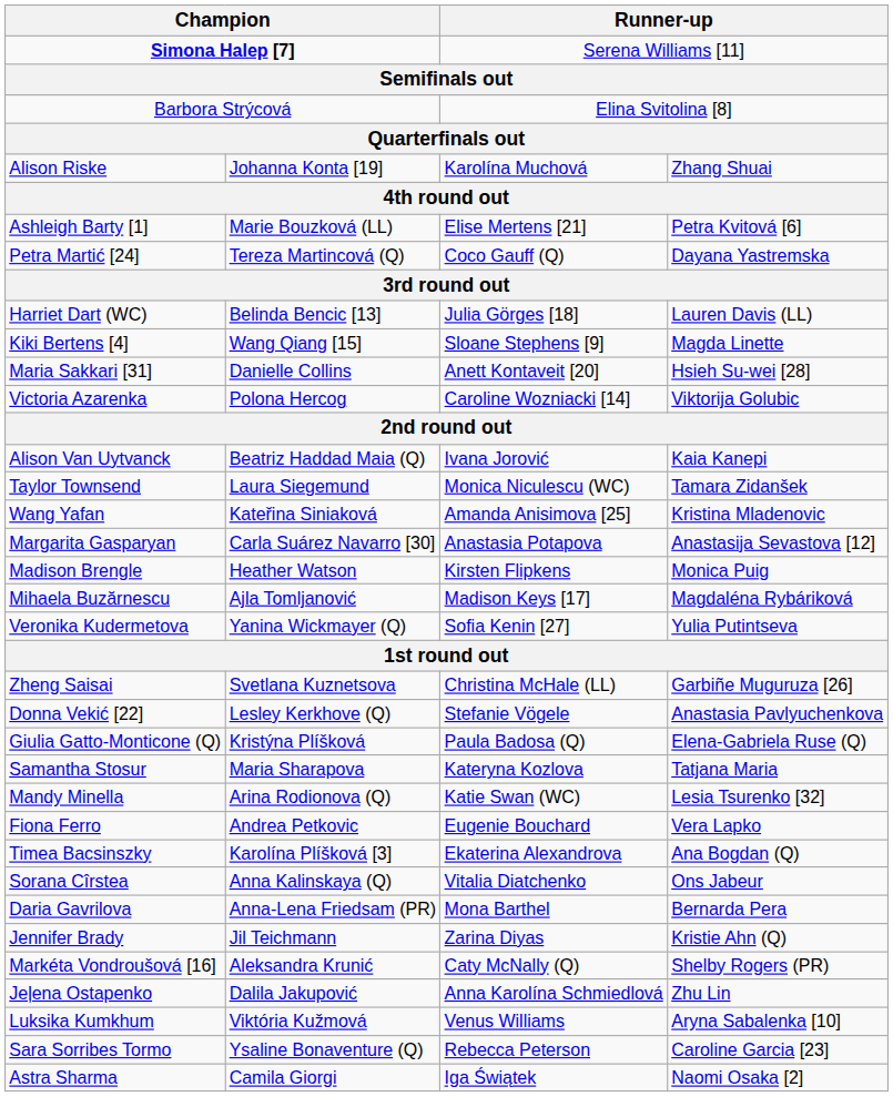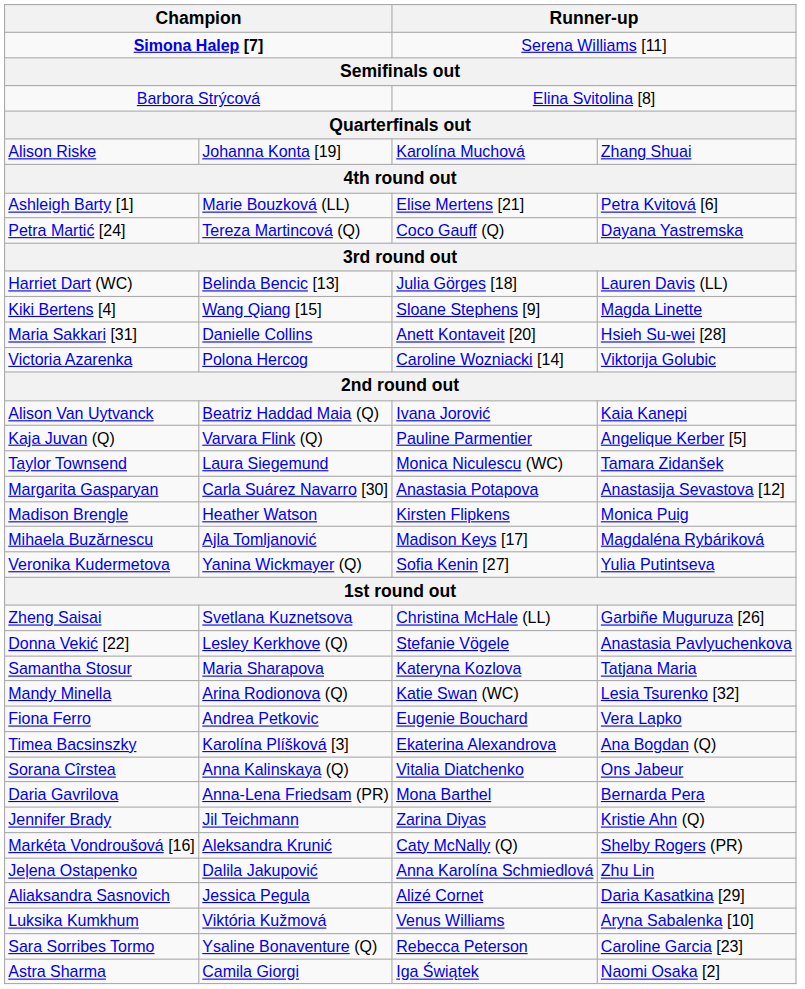 <table class="wikitable collapsible collapsed" style="font-size:90%">
 <tr style="font-size:110%">
 <th colspan="2"><strong>Champion</strong></th>
 <th colspan="2">Runner-up</th>
 </tr>
 <tr style="text-align:center;">
 <td colspan="2"> <strong><a href='#'>Simona Halep</a> [7]</strong></td>
 <td colspan="2"> <a href='#'>Serena Williams</a> [11]</td>
 </tr>
 <tr style="font-size:110%">
 <th colspan="4">Semifinals out</th>
 </tr>
 <tr style="text-align:center;">
 <td colspan="2"> <a href='#'>Barbora Strýcová</a></td>
 <td colspan="2"> <a href='#'>Elina Svitolina</a> [8]</td>
 </tr>
 <tr style="font-size:110%">
 <th colspan="4">Quarterfinals out</th>
 </tr>
 <tr>
 <td> <a href='#'>Alison Riske</a></td>
 <td> <a href='#'>Johanna Konta</a> [19]</td>
 <td> <a href='#'>Karolína Muchová</a></td>
 <td> <a href='#'>Zhang Shuai</a></td>
 </tr>
 <tr style="font-size:110%">
 <th colspan="4">4th round out</th>
 </tr>
 <tr>
 <td> <a href='#'>Ashleigh Barty</a> [1]</td>
 <td> <a href='#'>Marie Bouzková</a> (LL)</td>
 <td> <a href='#'>Elise Mertens</a> [21]</td>
 <td> <a href='#'>Petra Kvitová</a> [6]</td>
 </tr>
 <tr>
 <td> <a href='#'>Petra Martić</a> [24]</td>
 <td> <a href='#'>Tereza Martincová</a> (Q)</td>
 <td> <a href='#'>Coco Gauff</a> (Q)</td>
 <td> <a href='#'>Dayana Yastremska</a></td>
 </tr>
 <tr style="font-size:110%">
 <th colspan="4">3rd round out</th>
 </tr>
 <tr>
 <td> <a href='#'>Harriet Dart</a> (WC)</td>
 <td> <a href='#'>Belinda Bencic</a> [13]</td>
 <td> <a href='#'>Julia Görges</a> [18]</td>
 <td> <a href='#'>Lauren Davis</a> (LL)</td>
 </tr>
 <tr>
 <td> <a href='#'>Kiki Bertens</a> [4]</td>
 <td> <a href='#'>Wang Qiang</a> [15]</td>
 <td> <a href='#'>Sloane Stephens</a> [9]</td>
 <td> <a href='#'>Magda Linette</a></td>
 </tr>
 <tr>
 <td> <a href='#'>Maria Sakkari</a> [31]</td>
 <td> <a href='#'>Danielle Collins</a></td>
 <td> <a href='#'>Anett Kontaveit</a> [20]</td>
 <td> <a href='#'>Hsieh Su-wei</a> [28]</td>
 </tr>
 <tr>
 <td> <a href='#'>Victoria Azarenka</a></td>
 <td> <a href='#'>Polona Hercog</a></td>
 <td> <a href='#'>Caroline Wozniacki</a> [14]</td>
 <td> <a href='#'>Viktorija Golubic</a></td>
 </tr>
 <tr style="font-size:110%">
 <th colspan="4">2nd round out</th>
 </tr>
 <tr>
 <td> <a href='#'>Alison Van Uytvanck</a></td>
 <td> <a href='#'>Beatriz Haddad Maia</a> (Q)</td>
 <td> <a href='#'>Ivana Jorović</a></td>
 <td> <a href='#'>Kaia Kanepi</a></td>
 </tr>
 <tr>
+<td> <a href='#'>Kaja Juvan</a> (Q)</td>
+<td> <a href='#'>Varvara Flink</a> (Q)</td>
+<td> <a href='#'>Pauline Parmentier</a></td>
+<td> <a href='#'>Angelique Kerber</a> [5]</td>
+</tr>
+<tr>
 <td> <a href='#'>Taylor Townsend</a></td>
 <td> <a href='#'>Laura Siegemund</a></td>
 <td> <a href='#'>Monica Niculescu</a> (WC)</td>
 <td> <a href='#'>Tamara Zidanšek</a></td>
-</tr>
-<tr>
-<td> <a href='#'>Wang Yafan</a></td>
-<td> <a href='#'>Kateřina Siniaková</a></td>
-<td> <a href='#'>Amanda Anisimova</a> [25]</td>
-<td> <a href='#'>Kristina Mladenovic</a></td>
 </tr>
 <tr>
 <td> <a href='#'>Margarita Gasparyan</a></td>
 <td> <a href='#'>Carla Suárez Navarro</a> [30]</td>
 <td> <a href='#'>Anastasia Potapova</a></td>
 <td> <a href='#'>Anastasija Sevastova</a> [12]</td>
 </tr>
 <tr>
 <td> <a href='#'>Madison Brengle</a></td>
 <td> <a href='#'>Heather Watson</a></td>
 <td> <a href='#'>Kirsten Flipkens</a></td>
 <td> <a href='#'>Monica Puig</a></td>
 </tr>
 <tr>
 <td> <a href='#'>Mihaela Buzărnescu</a></td>
 <td> <a href='#'>Ajla Tomljanović</a></td>
 <td> <a href='#'>Madison Keys</a> [17]</td>
 <td> <a href='#'>Magdaléna Rybáriková</a></td>
 </tr>
 <tr>
 <td> <a href='#'>Veronika Kudermetova</a></td>
 <td> <a href='#'>Yanina Wickmayer</a> (Q)</td>
 <td> <a href='#'>Sofia Kenin</a> [27]</td>
 <td> <a href='#'>Yulia Putintseva</a></td>
 </tr>
 <tr style="font-size:110%">
 <th colspan="4">1st round out</th>
 </tr>
 <tr>
 <td> <a href='#'>Zheng Saisai</a></td>
 <td> <a href='#'>Svetlana Kuznetsova</a></td>
 <td> <a href='#'>Christina McHale</a> (LL)</td>
 <td> <a href='#'>Garbiñe Muguruza</a> [26]</td>
 </tr>
 <tr>
 <td> <a href='#'>Donna Vekić</a> [22]</td>
 <td> <a href='#'>Lesley Kerkhove</a> (Q)</td>
 <td> <a href='#'>Stefanie Vögele</a></td>
 <td> <a href='#'>Anastasia Pavlyuchenkova</a></td>
-</tr>
-<tr>
-<td> <a href='#'>Giulia Gatto-Monticone</a> (Q)</td>
-<td> <a href='#'>Kristýna Plíšková</a></td>
-<td> <a href='#'>Paula Badosa</a> (Q)</td>
-<td> <a href='#'>Elena-Gabriela Ruse</a> (Q)</td>
 </tr>
 <tr>
 <td> <a href='#'>Samantha Stosur</a></td>
 <td> <a href='#'>Maria Sharapova</a></td>
 <td> <a href='#'>Kateryna Kozlova</a></td>
 <td> <a href='#'>Tatjana Maria</a></td>
 </tr>
 <tr>
 <td> <a href='#'>Mandy Minella</a></td>
 <td> <a href='#'>Arina Rodionova</a> (Q)</td>
 <td> <a href='#'>Katie Swan</a> (WC)</td>
 <td> <a href='#'>Lesia Tsurenko</a> [32]</td>
 </tr>
 <tr>
 <td> <a href='#'>Fiona Ferro</a></td>
 <td> <a href='#'>Andrea Petkovic</a></td>
 <td> <a href='#'>Eugenie Bouchard</a></td>
 <td> <a href='#'>Vera Lapko</a></td>
 </tr>
 <tr>
 <td> <a href='#'>Timea Bacsinszky</a></td>
 <td> <a href='#'>Karolína Plíšková</a> [3]</td>
 <td> <a href='#'>Ekaterina Alexandrova</a></td>
 <td> <a href='#'>Ana Bogdan</a> (Q)</td>
 </tr>
 <tr>
 <td> <a href='#'>Sorana Cîrstea</a></td>
 <td> <a href='#'>Anna Kalinskaya</a> (Q)</td>
 <td> <a href='#'>Vitalia Diatchenko</a></td>
 <td> <a href='#'>Ons Jabeur</a></td>
 </tr>
 <tr>
 <td> <a href='#'>Daria Gavrilova</a></td>
 <td> <a href='#'>Anna-Lena Friedsam</a> (PR)</td>
 <td> <a href='#'>Mona Barthel</a></td>
 <td> <a href='#'>Bernarda Pera</a></td>
 </tr>
 <tr>
 <td> <a href='#'>Jennifer Brady</a></td>
 <td> <a href='#'>Jil Teichmann</a></td>
 <td> <a href='#'>Zarina Diyas</a></td>
 <td> <a href='#'>Kristie Ahn</a> (Q)</td>
 </tr>
 <tr>
 <td> <a href='#'>Markéta Vondroušová</a> [16]</td>
 <td> <a href='#'>Aleksandra Krunić</a></td>
 <td> <a href='#'>Caty McNally</a> (Q)</td>
 <td> <a href='#'>Shelby Rogers</a> (PR)</td>
 </tr>
 <tr>
 <td> <a href='#'>Jeļena Ostapenko</a></td>
 <td> <a href='#'>Dalila Jakupović</a></td>
 <td> <a href='#'>Anna Karolína Schmiedlová</a></td>
 <td> <a href='#'>Zhu Lin</a></td>
 </tr>
 <tr>
+<td> <a href='#'>Aliaksandra Sasnovich</a></td>
+<td> <a href='#'>Jessica Pegula</a></td>
+<td> <a href='#'>Alizé Cornet</a></td>
+<td> <a href='#'>Daria Kasatkina</a> [29]</td>
+</tr>
+<tr>
 <td> <a href='#'>Luksika Kumkhum</a></td>
 <td> <a href='#'>Viktória Kužmová</a></td>
 <td> <a href='#'>Venus Williams</a></td>
 <td> <a href='#'>Aryna Sabalenka</a> [10]</td>
 </tr>
 <tr>
 <td> <a href='#'>Sara Sorribes Tormo</a></td>
 <td> <a href='#'>Ysaline Bonaventure</a> (Q)</td>
 <td> <a href='#'>Rebecca Peterson</a></td>
 <td> <a href='#'>Caroline Garcia</a> [23]</td>
 </tr>
 <tr>
 <td> <a href='#'>Astra Sharma</a></td>
 <td> <a href='#'>Camila Giorgi</a></td>
 <td> <a href='#'>Iga Świątek</a></td>
 <td> <a href='#'>Naomi Osaka</a> [2]</td>
 </tr>
 </table>
